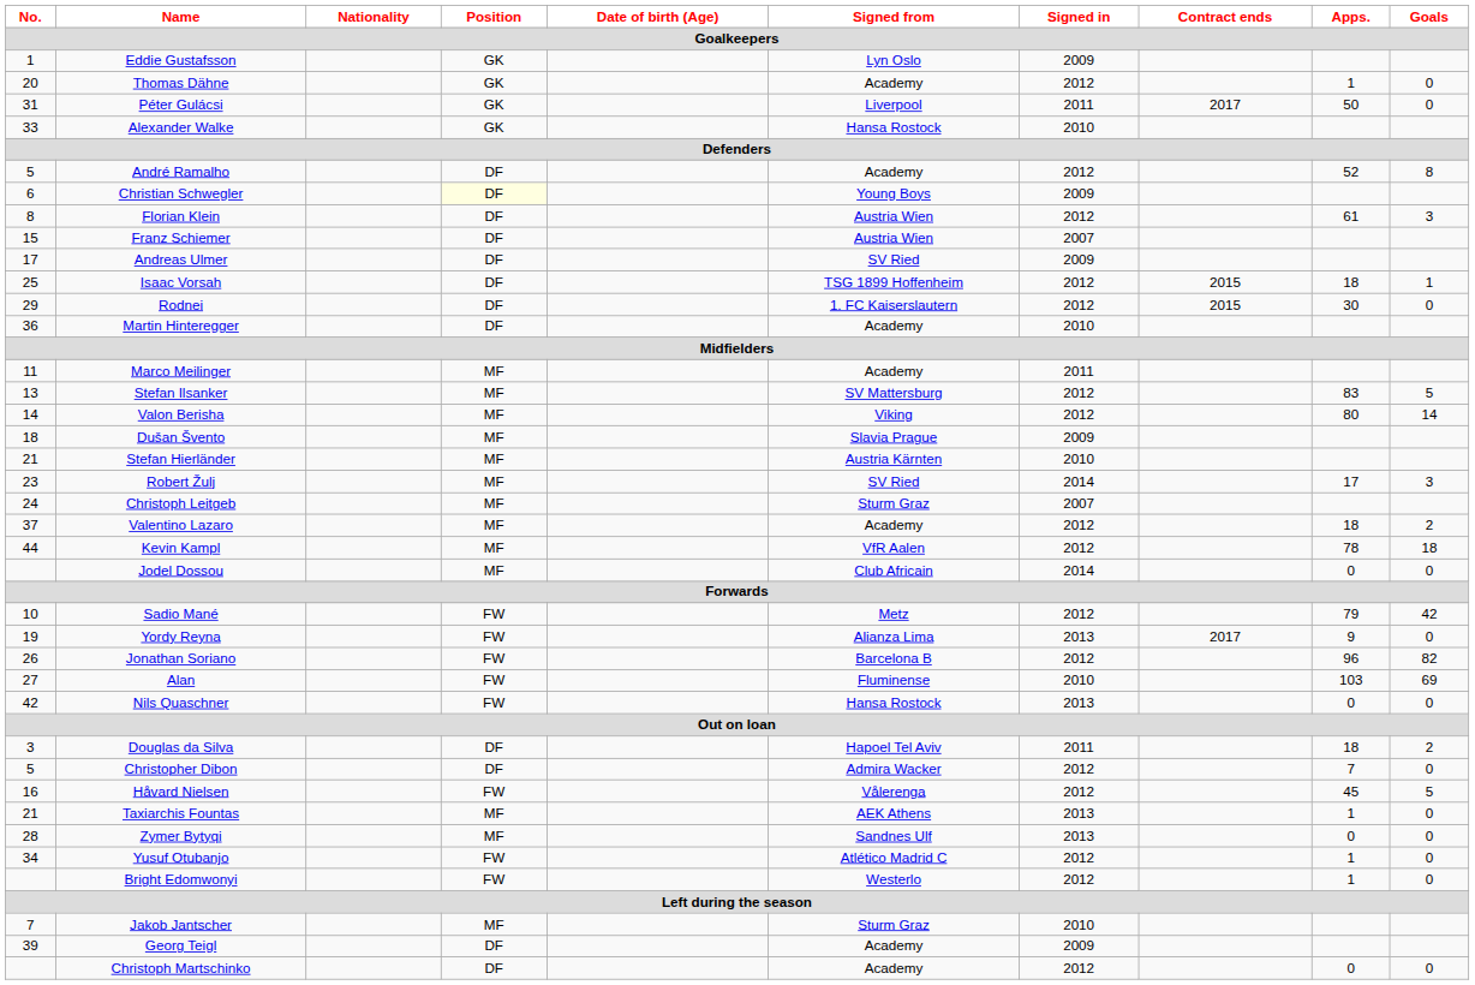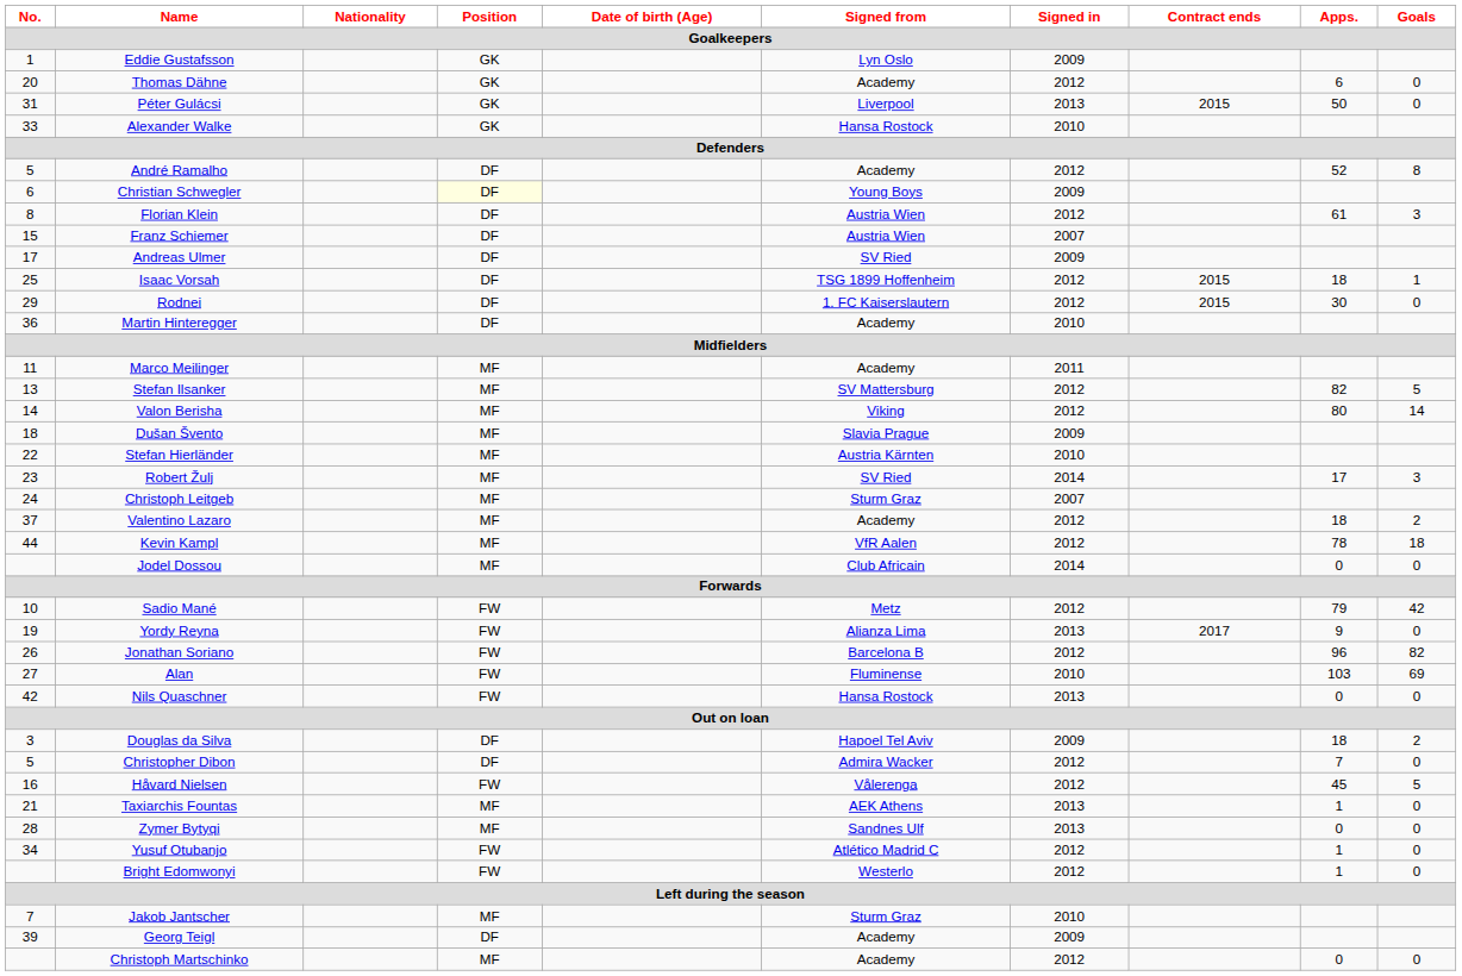 <table class="wikitable"  style="text-align:center; font-size:90%; width:95%;">
 <tr>
 <th style="background:#FFFFFF; color:#FF0000; text-align:center;">No.</th>
 <th style="background:#FFFFFF; color:#FF0000; text-align:center;">Name</th>
 <th style="background:#FFFFFF; color:#FF0000; text-align:center;">Nationality</th>
 <th style="background:#FFFFFF; color:#FF0000; text-align:center;">Position</th>
 <th style="background:#FFFFFF; color:#FF0000; text-align:center;">Date of birth (Age)</th>
 <th style="background:#FFFFFF; color:#FF0000; text-align:center;">Signed from</th>
 <th style="background:#FFFFFF; color:#FF0000; text-align:center;">Signed in</th>
 <th style="background:#FFFFFF; color:#FF0000; text-align:center;">Contract ends</th>
 <th style="background:#FFFFFF; color:#FF0000; text-align:center;">Apps.</th>
 <th style="background:#FFFFFF; color:#FF0000; text-align:center;">Goals</th>
 </tr>
 <tr>
 <th colspan="11"  style="background:#dcdcdc; text-align:center;">Goalkeepers</th>
 </tr>
 <tr>
 <td>1</td>
 <td><a href='#'>Eddie Gustafsson</a></td>
 <td></td>
 <td>GK</td>
 <td></td>
 <td><a href='#'>Lyn Oslo</a></td>
 <td>2009</td>
 <td></td>
 <td></td>
 <td></td>
 </tr>
 <tr>
 <td>20</td>
 <td><a href='#'>Thomas Dähne</a></td>
 <td></td>
 <td>GK</td>
 <td></td>
 <td>Academy</td>
 <td>2012</td>
 <td></td>
-<td>1</td>
+<td>6</td>
 <td>0</td>
 </tr>
 <tr>
 <td>31</td>
 <td><a href='#'>Péter Gulácsi</a></td>
 <td></td>
 <td>GK</td>
 <td></td>
 <td><a href='#'>Liverpool</a></td>
-<td>2011</td>
-<td>2017</td>
+<td>2013</td>
+<td>2015</td>
 <td>50</td>
 <td>0</td>
 </tr>
 <tr>
 <td>33</td>
 <td><a href='#'>Alexander Walke</a></td>
 <td></td>
 <td>GK</td>
 <td></td>
 <td><a href='#'>Hansa Rostock</a></td>
 <td>2010</td>
 <td></td>
 <td></td>
 <td></td>
 </tr>
 <tr>
 <th colspan="11"  style="background:#dcdcdc; text-align:center;">Defenders</th>
 </tr>
 <tr>
 <td>5</td>
 <td><a href='#'>André Ramalho</a></td>
 <td></td>
 <td>DF</td>
 <td></td>
 <td>Academy</td>
 <td>2012</td>
 <td></td>
 <td>52</td>
 <td>8</td>
 </tr>
 <tr>
 <td>6</td>
 <td><a href='#'>Christian Schwegler</a></td>
 <td></td>
 <td style="background: lightyellow;">DF</td>
 <td></td>
 <td><a href='#'>Young Boys</a></td>
 <td>2009</td>
 <td></td>
 <td></td>
 <td></td>
 </tr>
 <tr>
 <td>8</td>
 <td><a href='#'>Florian Klein</a></td>
 <td></td>
 <td>DF</td>
 <td></td>
 <td><a href='#'>Austria Wien</a></td>
 <td>2012</td>
 <td></td>
 <td>61</td>
 <td>3</td>
 </tr>
 <tr>
 <td>15</td>
 <td><a href='#'>Franz Schiemer</a></td>
 <td></td>
 <td>DF</td>
 <td></td>
 <td><a href='#'>Austria Wien</a></td>
 <td>2007</td>
 <td></td>
 <td></td>
 <td></td>
 </tr>
 <tr>
 <td>17</td>
 <td><a href='#'>Andreas Ulmer</a></td>
 <td></td>
 <td>DF</td>
 <td></td>
 <td><a href='#'>SV Ried</a></td>
 <td>2009</td>
 <td></td>
 <td></td>
 <td></td>
 </tr>
 <tr>
 <td>25</td>
 <td><a href='#'>Isaac Vorsah</a></td>
 <td></td>
 <td>DF</td>
 <td></td>
 <td><a href='#'>TSG 1899 Hoffenheim</a></td>
 <td>2012</td>
 <td>2015</td>
 <td>18</td>
 <td>1</td>
 </tr>
 <tr>
 <td>29</td>
 <td><a href='#'>Rodnei</a></td>
 <td></td>
 <td>DF</td>
 <td></td>
 <td><a href='#'>1. FC Kaiserslautern</a></td>
 <td>2012</td>
 <td>2015</td>
 <td>30</td>
 <td>0</td>
 </tr>
 <tr>
 <td>36</td>
 <td><a href='#'>Martin Hinteregger</a></td>
 <td></td>
 <td>DF</td>
 <td></td>
 <td>Academy</td>
 <td>2010</td>
 <td></td>
 <td></td>
 <td></td>
 </tr>
 <tr>
 <th colspan="11"  style="background:#dcdcdc; text-align:center;">Midfielders</th>
 </tr>
 <tr>
 <td>11</td>
 <td><a href='#'>Marco Meilinger</a></td>
 <td></td>
 <td>MF</td>
 <td></td>
 <td>Academy</td>
 <td>2011</td>
 <td></td>
 <td></td>
 <td></td>
 </tr>
 <tr>
 <td>13</td>
 <td><a href='#'>Stefan Ilsanker</a></td>
 <td></td>
 <td>MF</td>
 <td></td>
 <td><a href='#'>SV Mattersburg</a></td>
 <td>2012</td>
 <td></td>
-<td>83</td>
+<td>82</td>
 <td>5</td>
 </tr>
 <tr>
 <td>14</td>
 <td><a href='#'>Valon Berisha</a></td>
 <td></td>
 <td>MF</td>
 <td></td>
 <td><a href='#'>Viking</a></td>
 <td>2012</td>
 <td></td>
 <td>80</td>
 <td>14</td>
 </tr>
 <tr>
 <td>18</td>
 <td><a href='#'>Dušan Švento</a></td>
 <td></td>
 <td>MF</td>
 <td></td>
 <td><a href='#'>Slavia Prague</a></td>
 <td>2009</td>
 <td></td>
 <td></td>
 <td></td>
 </tr>
 <tr>
-<td>21</td>
+<td>22</td>
 <td><a href='#'>Stefan Hierländer</a></td>
 <td></td>
 <td>MF</td>
 <td></td>
 <td><a href='#'>Austria Kärnten</a></td>
 <td>2010</td>
 <td></td>
 <td></td>
 <td></td>
 </tr>
 <tr>
 <td>23</td>
 <td><a href='#'>Robert Žulj</a></td>
 <td></td>
 <td>MF</td>
 <td></td>
 <td><a href='#'>SV Ried</a></td>
 <td>2014</td>
 <td></td>
 <td>17</td>
 <td>3</td>
 </tr>
 <tr>
 <td>24</td>
 <td><a href='#'>Christoph Leitgeb</a></td>
 <td></td>
 <td>MF</td>
 <td></td>
 <td><a href='#'>Sturm Graz</a></td>
 <td>2007</td>
 <td></td>
 <td></td>
 <td></td>
 </tr>
 <tr>
 <td>37</td>
 <td><a href='#'>Valentino Lazaro</a></td>
 <td></td>
 <td>MF</td>
 <td></td>
 <td>Academy</td>
 <td>2012</td>
 <td></td>
 <td>18</td>
 <td>2</td>
 </tr>
 <tr>
 <td>44</td>
 <td><a href='#'>Kevin Kampl</a></td>
 <td></td>
 <td>MF</td>
 <td></td>
 <td><a href='#'>VfR Aalen</a></td>
 <td>2012</td>
 <td></td>
 <td>78</td>
 <td>18</td>
 </tr>
 <tr>
 <td></td>
 <td><a href='#'>Jodel Dossou</a></td>
 <td></td>
 <td>MF</td>
 <td></td>
 <td><a href='#'>Club Africain</a></td>
 <td>2014</td>
 <td></td>
 <td>0</td>
 <td>0</td>
 </tr>
 <tr>
 <th colspan="11"  style="background:#dcdcdc; text-align:center;">Forwards</th>
 </tr>
 <tr>
 <td>10</td>
 <td><a href='#'>Sadio Mané</a></td>
 <td></td>
 <td>FW</td>
 <td></td>
 <td><a href='#'>Metz</a></td>
 <td>2012</td>
 <td></td>
 <td>79</td>
 <td>42</td>
 </tr>
 <tr>
 <td>19</td>
 <td><a href='#'>Yordy Reyna</a></td>
 <td></td>
 <td>FW</td>
 <td></td>
 <td><a href='#'>Alianza Lima</a></td>
 <td>2013</td>
 <td>2017</td>
 <td>9</td>
 <td>0</td>
 </tr>
 <tr>
 <td>26</td>
 <td><a href='#'>Jonathan Soriano</a></td>
 <td></td>
 <td>FW</td>
 <td></td>
 <td><a href='#'>Barcelona B</a></td>
 <td>2012</td>
 <td></td>
 <td>96</td>
 <td>82</td>
 </tr>
 <tr>
 <td>27</td>
 <td><a href='#'>Alan</a></td>
 <td></td>
 <td>FW</td>
 <td></td>
 <td><a href='#'>Fluminense</a></td>
 <td>2010</td>
 <td></td>
 <td>103</td>
 <td>69</td>
 </tr>
 <tr>
 <td>42</td>
 <td><a href='#'>Nils Quaschner</a></td>
 <td></td>
 <td>FW</td>
 <td></td>
 <td><a href='#'>Hansa Rostock</a></td>
 <td>2013</td>
 <td></td>
 <td>0</td>
 <td>0</td>
 </tr>
 <tr>
 <th colspan="11"  style="background:#dcdcdc; text-align:center;">Out on loan</th>
 </tr>
 <tr>
 <td>3</td>
 <td><a href='#'>Douglas da Silva</a></td>
 <td></td>
 <td>DF</td>
 <td></td>
 <td><a href='#'>Hapoel Tel Aviv</a></td>
-<td>2011</td>
+<td>2009</td>
 <td></td>
 <td>18</td>
 <td>2</td>
 </tr>
 <tr>
 <td>5</td>
 <td><a href='#'>Christopher Dibon</a></td>
 <td></td>
 <td>DF</td>
 <td></td>
 <td><a href='#'>Admira Wacker</a></td>
 <td>2012</td>
 <td></td>
 <td>7</td>
 <td>0</td>
 </tr>
 <tr>
 <td>16</td>
 <td><a href='#'>Håvard Nielsen</a></td>
 <td></td>
 <td>FW</td>
 <td></td>
 <td><a href='#'>Vålerenga</a></td>
 <td>2012</td>
 <td></td>
 <td>45</td>
 <td>5</td>
 </tr>
 <tr>
 <td>21</td>
 <td><a href='#'>Taxiarchis Fountas</a></td>
 <td></td>
 <td>MF</td>
 <td></td>
 <td><a href='#'>AEK Athens</a></td>
 <td>2013</td>
 <td></td>
 <td>1</td>
 <td>0</td>
 </tr>
 <tr>
 <td>28</td>
 <td><a href='#'>Zymer Bytyqi</a></td>
 <td></td>
 <td>MF</td>
 <td></td>
 <td><a href='#'>Sandnes Ulf</a></td>
 <td>2013</td>
 <td></td>
 <td>0</td>
 <td>0</td>
 </tr>
 <tr>
 <td>34</td>
 <td><a href='#'>Yusuf Otubanjo</a></td>
 <td></td>
 <td>FW</td>
 <td></td>
 <td><a href='#'>Atlético Madrid C</a></td>
 <td>2012</td>
 <td></td>
 <td>1</td>
 <td>0</td>
 </tr>
 <tr>
 <td></td>
 <td><a href='#'>Bright Edomwonyi</a></td>
 <td></td>
 <td>FW</td>
 <td></td>
 <td><a href='#'>Westerlo</a></td>
 <td>2012</td>
 <td></td>
 <td>1</td>
 <td>0</td>
 </tr>
 <tr>
 <th colspan="11"  style="background:#dcdcdc; text-align:center;">Left during the season</th>
 </tr>
 <tr>
 <td>7</td>
 <td><a href='#'>Jakob Jantscher</a></td>
 <td></td>
 <td>MF</td>
 <td></td>
 <td><a href='#'>Sturm Graz</a></td>
 <td>2010</td>
 <td></td>
 <td></td>
 <td></td>
 </tr>
 <tr>
 <td>39</td>
 <td><a href='#'>Georg Teigl</a></td>
 <td></td>
 <td>DF</td>
 <td></td>
 <td>Academy</td>
 <td>2009</td>
 <td></td>
 <td></td>
 <td></td>
 </tr>
 <tr>
 <td></td>
 <td><a href='#'>Christoph Martschinko</a></td>
 <td></td>
-<td>DF</td>
+<td>MF</td>
 <td></td>
 <td>Academy</td>
 <td>2012</td>
 <td></td>
 <td>0</td>
 <td>0</td>
 </tr>
 </table>
